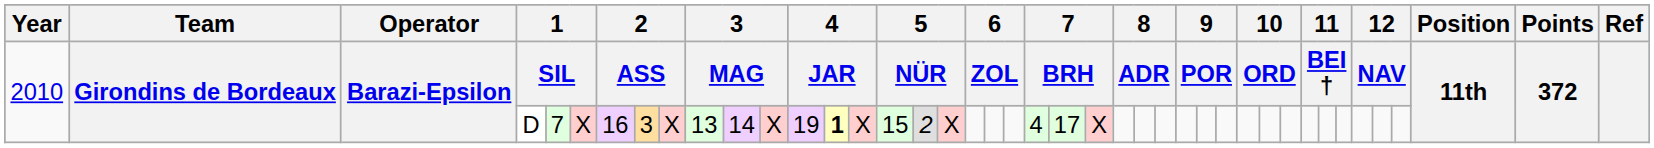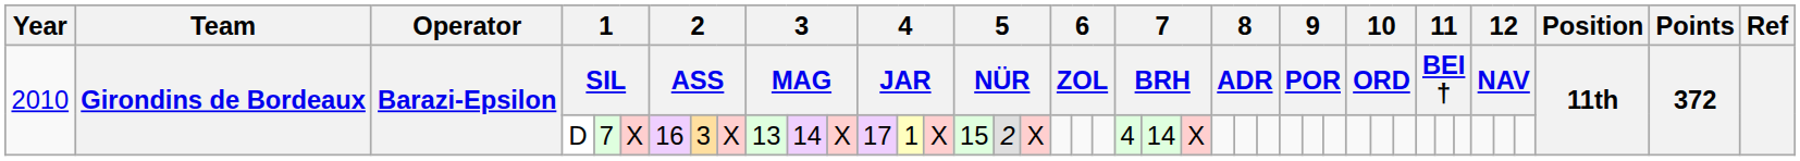 <table class="wikitable" style="text-align:center; font-size:85%">
 <tr>
 <th>Year</th>
 <th>Team</th>
 <th>Operator</th>
 <th colspan=3>1</th>
 <th colspan=3>2</th>
 <th colspan=3>3</th>
 <th colspan=3>4</th>
 <th colspan=3>5</th>
 <th colspan=3>6</th>
 <th colspan=3>7</th>
 <th colspan=3>8</th>
 <th colspan=3>9</th>
 <th colspan=3>10</th>
 <th colspan=3>11</th>
 <th colspan=3>12</th>
 <th>Position</th>
 <th>Points</th>
 <th>Ref</th>
 </tr>
 <tr>
 <td rowspan=2><a href='#'>2010</a></td>
 <th rowspan=2 nowrap><a href='#'>Girondins de Bordeaux</a></th>
 <th rowspan=2 nowrap><a href='#'>Barazi-Epsilon</a></th>
 <th colspan=3><a href='#'>SIL</a></th>
 <th colspan=3><a href='#'>ASS</a></th>
 <th colspan=3><a href='#'>MAG</a></th>
 <th colspan=3><a href='#'>JAR</a></th>
 <th colspan=3><a href='#'>NÜR</a></th>
 <th colspan=3><a href='#'>ZOL</a></th>
 <th colspan=3><a href='#'>BRH</a></th>
 <th colspan=3><a href='#'>ADR</a></th>
 <th colspan=3><a href='#'>POR</a></th>
 <th colspan=3><a href='#'>ORD</a></th>
 <th colspan=3><a href='#'>BEI</a> †</th>
 <th colspan=3><a href='#'>NAV</a></th>
 <th rowspan=2>11th</th>
 <th rowspan=2>372</th>
 <th rowspan=2></th>
 </tr>
 <tr>
 <td style="background:#ffffff;">D</td>
 <td style="background:#dfffdf;">7</td>
 <td style="background:#ffcfcf;">X</td>
 <td style="background:#efcfff;">16</td>
 <td style="background:#ffdf9f;">3</td>
 <td style="background:#ffcfcf;">X</td>
 <td style="background:#dfffdf;">13</td>
 <td style="background:#efcfff;">14</td>
 <td style="background:#ffcfcf;">X</td>
-<td style="background:#efcfff;">19</td>
-<td style="background:#ffffbf;"><strong>1</strong></td>
+<td style="background:#efcfff;">17</td>
+<td style="background:#ffffbf;">1</td>
 <td style="background:#ffcfcf;">X</td>
 <td style="background:#dfffdf;">15</td>
 <td style="background:#dfdfdf;"><em>2</em></td>
 <td style="background:#ffcfcf;">X</td>
 <td></td>
 <td></td>
 <td></td>
 <td style="background:#dfffdf;">4</td>
-<td style="background:#dfffdf;">17</td>
+<td style="background:#dfffdf;">14</td>
 <td style="background:#ffcfcf;">X</td>
 <td></td>
 <td></td>
 <td></td>
 <td></td>
 <td></td>
 <td></td>
 <td></td>
 <td></td>
 <td></td>
 <td></td>
 <td></td>
 <td></td>
 <td></td>
 <td></td>
 <td></td>
 </tr>
 </table>
